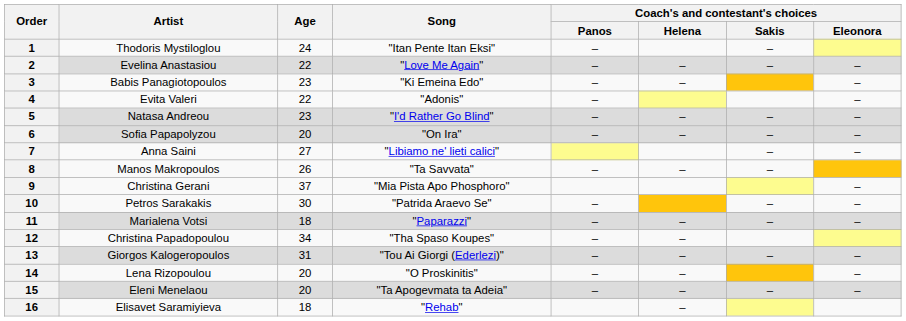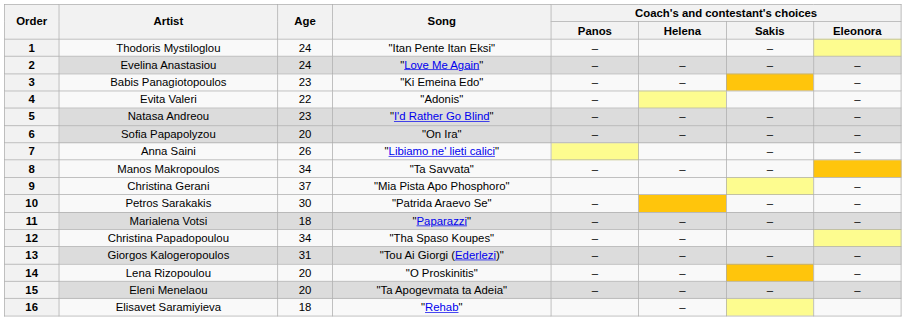 <table class="wikitable" style="text-align:center; line-height:17px; width:100%;">
 <tr>
 <th scope="col" rowspan="2" width="05%">Order</th>
 <th scope="col" rowspan="2" width="20%">Artist</th>
 <th scope="col" rowspan="2" width="05%">Age</th>
 <th scope="col" rowspan="2" width="20%">Song</th>
 <th scope="col" colspan="4" width="32%">Coach's and contestant's choices</th>
 </tr>
 <tr>
 <th width="08%">Panos</th>
 <th width="08%">Helena</th>
 <th width="08%">Sakis</th>
 <th width="08%">Eleonora</th>
 </tr>
 <tr>
 <th>1</th>
 <td>Thodoris Mystiloglou</td>
 <td>24</td>
 <td>"Itan Pente Itan Eksi"</td>
 <td>–</td>
 <td></td>
 <td>–</td>
 <td style="background: #fdfc8f;"></td>
 </tr>
 <tr style="background: #DCDCDC;" |>
 <th>2</th>
 <td>Evelina Anastasiou</td>
-<td>22</td>
+<td>24</td>
 <td>"<a href='#'>Love Me Again</a>"</td>
 <td>–</td>
 <td>–</td>
 <td>–</td>
 <td>–</td>
 </tr>
 <tr>
 <th>3</th>
 <td>Babis Panagiotopoulos</td>
 <td>23</td>
 <td>"Ki Emeina Edo"</td>
 <td>–</td>
 <td>–</td>
 <td style="background: #FFC50C;"></td>
 <td>–</td>
 </tr>
 <tr>
 <th>4</th>
 <td>Evita Valeri</td>
 <td>22</td>
 <td>"Adonis"</td>
 <td>–</td>
 <td style="background: #fdfc8f;"></td>
 <td></td>
 <td>–</td>
 </tr>
 <tr style="background: #DCDCDC;" |>
 <th>5</th>
 <td>Natasa Andreou</td>
 <td>23</td>
 <td>"<a href='#'>I'd Rather Go Blind</a>"</td>
 <td>–</td>
 <td>–</td>
 <td>–</td>
 <td>–</td>
 </tr>
 <tr style="background: #DCDCDC;" |>
 <th>6</th>
 <td>Sofia Papapolyzou</td>
 <td>20</td>
 <td>"On Ira"</td>
 <td>–</td>
 <td>–</td>
 <td>–</td>
 <td>–</td>
 </tr>
 <tr>
 <th>7</th>
 <td>Anna Saini</td>
-<td>27</td>
+<td>26</td>
 <td>"<a href='#'>Libiamo ne' lieti calici</a>"</td>
 <td style="background: #fdfc8f;"></td>
 <td></td>
 <td>–</td>
 <td>–</td>
 </tr>
 <tr>
 <th>8</th>
 <td>Manos Makropoulos</td>
-<td>26</td>
+<td>34</td>
 <td>"Ta Savvata"</td>
 <td>–</td>
 <td>–</td>
 <td>–</td>
 <td style="background: #FFC50C;"></td>
 </tr>
 <tr>
 <th>9</th>
 <td>Christina Gerani</td>
 <td>37</td>
 <td>"Mia Pista Apo Phosphoro"</td>
 <td></td>
 <td></td>
 <td style="background: #fdfc8f;"></td>
 <td>–</td>
 </tr>
 <tr>
 <th>10</th>
 <td>Petros Sarakakis</td>
 <td>30</td>
 <td>"Patrida Araevo Se"</td>
 <td>–</td>
 <td style="background: #FFC50C;"></td>
 <td>–</td>
 <td>–</td>
 </tr>
 <tr style="background: #DCDCDC;" |>
 <th>11</th>
 <td>Marialena Votsi</td>
 <td>18</td>
 <td>"<a href='#'>Paparazzi</a>"</td>
 <td>–</td>
 <td>–</td>
 <td>–</td>
 <td>–</td>
 </tr>
 <tr>
 <th>12</th>
 <td>Christina Papadopoulou</td>
 <td>34</td>
 <td>"Tha Spaso Koupes"</td>
 <td>–</td>
 <td>–</td>
 <td></td>
 <td style="background: #fdfc8f;"></td>
 </tr>
 <tr style="background: #DCDCDC;" |>
 <th>13</th>
 <td>Giorgos Kalogeropoulos</td>
 <td>31</td>
 <td>"Tou Ai Giorgi (<a href='#'>Ederlezi</a>)"</td>
 <td>–</td>
 <td>–</td>
 <td>–</td>
 <td>–</td>
 </tr>
 <tr>
 <th>14</th>
 <td>Lena Rizopoulou</td>
 <td>20</td>
 <td>"O Proskinitis"</td>
 <td>–</td>
 <td>–</td>
 <td style="background: #FFC50C;"></td>
 <td>–</td>
 </tr>
 <tr style="background: #DCDCDC;" |>
 <th>15</th>
 <td>Eleni Menelaou</td>
 <td>20</td>
 <td>"Ta Apogevmata ta Adeia"</td>
 <td>–</td>
 <td>–</td>
 <td>–</td>
 <td>–</td>
 </tr>
 <tr>
 <th>16</th>
 <td>Elisavet Saramiyieva</td>
 <td>18</td>
 <td>"<a href='#'>Rehab</a>"</td>
 <td></td>
 <td>–</td>
 <td style="background: #fdfc8f;"></td>
 <td></td>
 </tr>
 </table>
